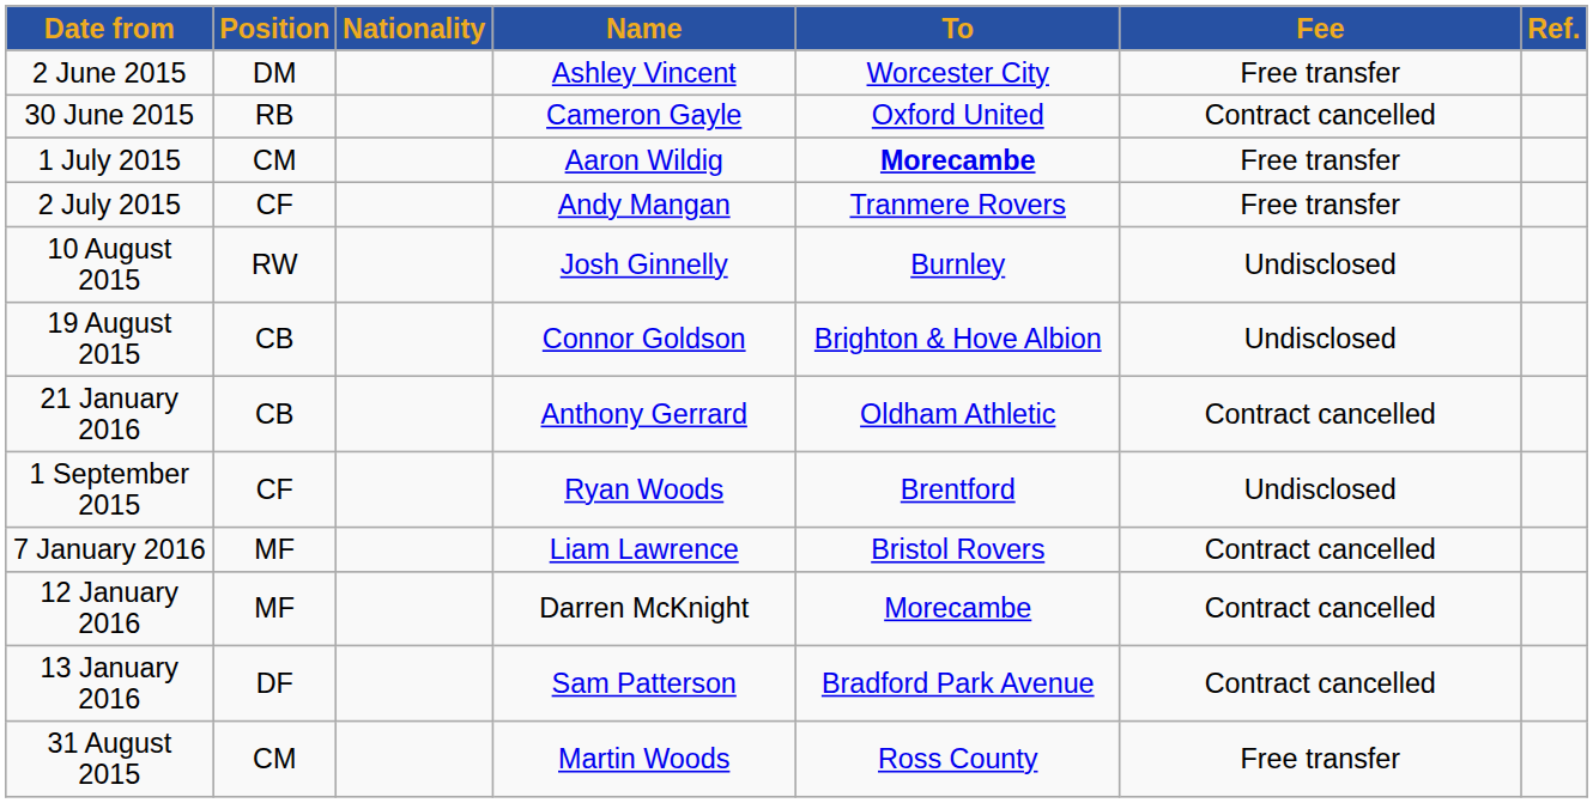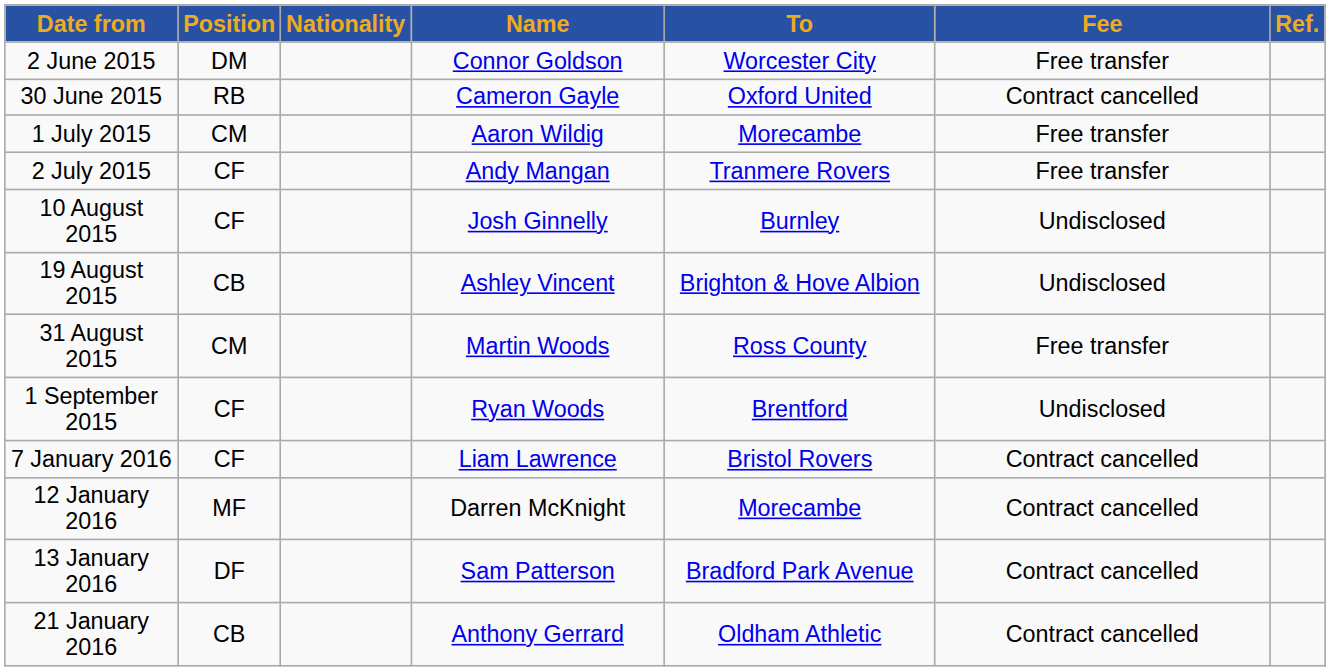 <table class="wikitable"  style="text-align:center; font-size:90%; ">
 <tr>
 <th style="background:#2751A3; color:#EEAB1F; width:100px;">Date from</th>
 <th style="background:#2751A3; color:#EEAB1F; width:50px;">Position</th>
 <th style="background:#2751A3; color:#EEAB1F; width:50px;">Nationality</th>
 <th style="background:#2751A3; color:#EEAB1F; width:150px;">Name</th>
 <th style="background:#2751A3; color:#EEAB1F; width:160px;">To</th>
 <th style="background:#2751A3; color:#EEAB1F; width:200px;">Fee</th>
 <th style="background:#2751A3; color:#EEAB1F; width:25px;">Ref.</th>
 </tr>
 <tr>
 <td>2 June 2015</td>
 <td>DM</td>
 <td></td>
-<td><a href='#'>Ashley Vincent</a></td>
+<td><a href='#'>Connor Goldson</a></td>
 <td><a href='#'>Worcester City</a> </td>
 <td>Free transfer</td>
 <td></td>
 </tr>
 <tr>
 <td>30 June 2015</td>
 <td>RB</td>
 <td></td>
 <td><a href='#'>Cameron Gayle</a></td>
 <td><a href='#'>Oxford United</a> </td>
 <td>Contract cancelled</td>
 <td></td>
 </tr>
 <tr>
 <td>1 July 2015</td>
 <td>CM</td>
 <td></td>
 <td><a href='#'>Aaron Wildig</a></td>
-<td><strong><a href='#'>Morecambe</a> </strong></td>
+<td><a href='#'>Morecambe</a> </td>
 <td>Free transfer</td>
 <td></td>
 </tr>
 <tr>
 <td>2 July 2015</td>
 <td>CF</td>
 <td></td>
 <td><a href='#'>Andy Mangan</a></td>
 <td><a href='#'>Tranmere Rovers</a></td>
 <td>Free transfer</td>
 <td></td>
 </tr>
 <tr>
 <td>10 August 2015</td>
-<td>RW</td>
+<td>CF</td>
 <td></td>
 <td><a href='#'>Josh Ginnelly</a></td>
 <td><a href='#'>Burnley</a></td>
 <td>Undisclosed</td>
 <td></td>
 </tr>
 <tr>
 <td>19 August 2015</td>
 <td>CB</td>
 <td></td>
-<td><a href='#'>Connor Goldson</a></td>
+<td><a href='#'>Ashley Vincent</a></td>
 <td><a href='#'>Brighton & Hove Albion</a></td>
 <td>Undisclosed</td>
 <td></td>
 </tr>
 <tr>
-<td>21 January 2016</td>
-<td>CB</td>
+<td>31 August 2015</td>
+<td>CM</td>
 <td></td>
-<td><a href='#'>Anthony Gerrard</a></td>
-<td><a href='#'>Oldham Athletic</a></td>
-<td>Contract cancelled</td>
+<td><a href='#'>Martin Woods</a></td>
+<td><a href='#'>Ross County</a></td>
+<td>Free transfer</td>
 <td></td>
 </tr>
 <tr>
 <td>1 September 2015</td>
 <td>CF</td>
 <td></td>
 <td><a href='#'>Ryan Woods</a></td>
 <td><a href='#'>Brentford</a></td>
 <td>Undisclosed</td>
 <td></td>
 </tr>
 <tr>
 <td>7 January 2016</td>
-<td>MF</td>
+<td>CF</td>
 <td></td>
 <td><a href='#'>Liam Lawrence</a></td>
 <td><a href='#'>Bristol Rovers</a></td>
 <td>Contract cancelled</td>
 <td></td>
 </tr>
 <tr>
 <td>12 January 2016</td>
 <td>MF</td>
 <td></td>
 <td>Darren McKnight</td>
 <td><a href='#'>Morecambe</a> </td>
 <td>Contract cancelled</td>
 <td></td>
 </tr>
 <tr>
 <td>13 January 2016</td>
 <td>DF</td>
 <td></td>
 <td><a href='#'>Sam Patterson</a></td>
 <td><a href='#'>Bradford Park Avenue</a></td>
 <td>Contract cancelled</td>
 <td></td>
 </tr>
 <tr>
-<td>31 August 2015</td>
-<td>CM</td>
+<td>21 January 2016</td>
+<td>CB</td>
 <td></td>
-<td><a href='#'>Martin Woods</a></td>
-<td><a href='#'>Ross County</a></td>
-<td>Free transfer</td>
+<td><a href='#'>Anthony Gerrard</a></td>
+<td><a href='#'>Oldham Athletic</a></td>
+<td>Contract cancelled</td>
 <td></td>
 </tr>
 </table>
